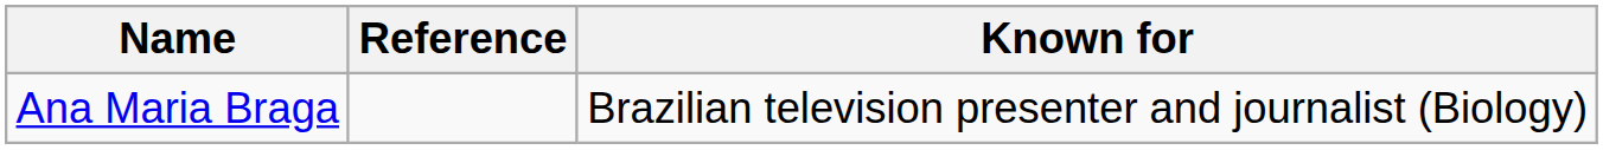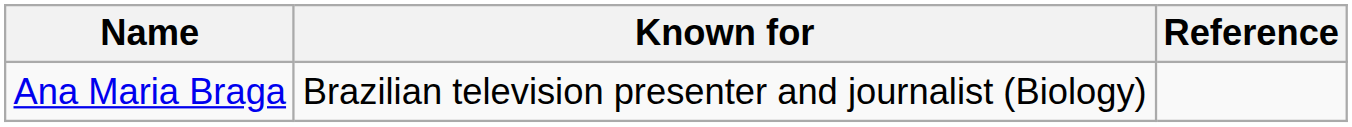 <table class="wikitable">
 <tr>
 <th>Name</th>
+<th>Known for</th>
 <th>Reference</th>
-<th>Known for</th>
 </tr>
 <tr>
 <td><a href='#'>Ana Maria Braga</a></td>
+<td>Brazilian television presenter and journalist (Biology)</td>
 <td></td>
-<td>Brazilian television presenter and journalist (Biology)</td>
 </tr>
 </table>
